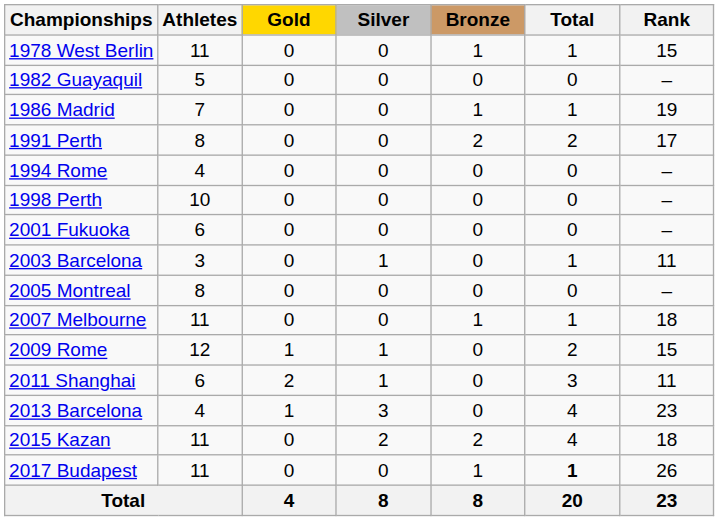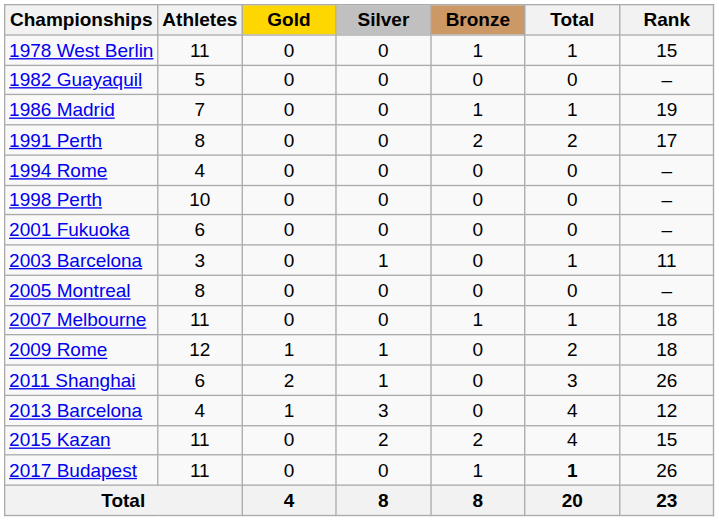 <table class="wikitable" style="text-align:center; font-size:90%;">
 <tr>
 <th>Championships</th>
 <th>Athletes</th>
 <th style="background-color:gold; width:4.5em;">Gold</th>
 <th style="background-color:silver; width:4.5em;">Silver</th>
 <th style="background-color:#cc9966; width:4.5em;">Bronze</th>
 <th style="width:4.5em;">Total</th>
 <th style="width:4.5em;">Rank</th>
 </tr>
 <tr>
 <td style="text-align:left;"><a href='#'>1978 West Berlin</a></td>
 <td>11</td>
 <td>0</td>
 <td>0</td>
 <td>1</td>
 <td>1</td>
 <td>15</td>
 </tr>
 <tr>
 <td style="text-align:left;"><a href='#'>1982 Guayaquil</a></td>
 <td>5</td>
 <td>0</td>
 <td>0</td>
 <td>0</td>
 <td>0</td>
 <td>–</td>
 </tr>
 <tr>
 <td style="text-align:left;"><a href='#'>1986 Madrid</a></td>
 <td>7</td>
 <td>0</td>
 <td>0</td>
 <td>1</td>
 <td>1</td>
 <td>19</td>
 </tr>
 <tr>
 <td style="text-align:left;"><a href='#'>1991 Perth</a></td>
 <td>8</td>
 <td>0</td>
 <td>0</td>
 <td>2</td>
 <td>2</td>
 <td>17</td>
 </tr>
 <tr>
 <td style="text-align:left;"><a href='#'>1994 Rome</a></td>
 <td>4</td>
 <td>0</td>
 <td>0</td>
 <td>0</td>
 <td>0</td>
 <td>–</td>
 </tr>
 <tr>
 <td style="text-align:left;"><a href='#'>1998 Perth</a></td>
 <td>10</td>
 <td>0</td>
 <td>0</td>
 <td>0</td>
 <td>0</td>
 <td>–</td>
 </tr>
 <tr>
 <td style="text-align:left;"><a href='#'>2001 Fukuoka</a></td>
 <td>6</td>
 <td>0</td>
 <td>0</td>
 <td>0</td>
 <td>0</td>
 <td>–</td>
 </tr>
 <tr>
 <td style="text-align:left;"><a href='#'>2003 Barcelona</a></td>
 <td>3</td>
 <td>0</td>
 <td>1</td>
 <td>0</td>
 <td>1</td>
 <td>11</td>
 </tr>
 <tr>
 <td style="text-align:left;"><a href='#'>2005 Montreal</a></td>
 <td>8</td>
 <td>0</td>
 <td>0</td>
 <td>0</td>
 <td>0</td>
 <td>–</td>
 </tr>
 <tr>
 <td style="text-align:left;"><a href='#'>2007 Melbourne</a></td>
 <td>11</td>
 <td>0</td>
 <td>0</td>
 <td>1</td>
 <td>1</td>
 <td>18</td>
 </tr>
 <tr>
 <td style="text-align:left;"><a href='#'>2009 Rome</a></td>
 <td>12</td>
 <td>1</td>
 <td>1</td>
 <td>0</td>
 <td>2</td>
-<td>15</td>
+<td>18</td>
 </tr>
 <tr>
 <td style="text-align:left;"><a href='#'>2011 Shanghai</a></td>
 <td>6</td>
 <td>2</td>
 <td>1</td>
 <td>0</td>
 <td>3</td>
-<td>11</td>
+<td>26</td>
 </tr>
 <tr>
 <td style="text-align:left;"><a href='#'>2013 Barcelona</a></td>
 <td>4</td>
 <td>1</td>
 <td>3</td>
 <td>0</td>
 <td>4</td>
-<td>23</td>
+<td>12</td>
 </tr>
 <tr>
 <td style="text-align:left;"><a href='#'>2015 Kazan</a></td>
 <td>11</td>
 <td>0</td>
 <td>2</td>
 <td>2</td>
 <td>4</td>
-<td>18</td>
+<td>15</td>
 </tr>
 <tr>
 <td style="text-align:left;"><a href='#'>2017 Budapest</a></td>
 <td>11</td>
 <td>0</td>
 <td>0</td>
 <td>1</td>
 <td><strong>1</strong></td>
 <td>26</td>
 </tr>
 <tr>
 <th colspan="2">Total</th>
 <th>4</th>
 <th>8</th>
 <th>8</th>
 <th>20</th>
 <th>23</th>
 </tr>
 </table>
